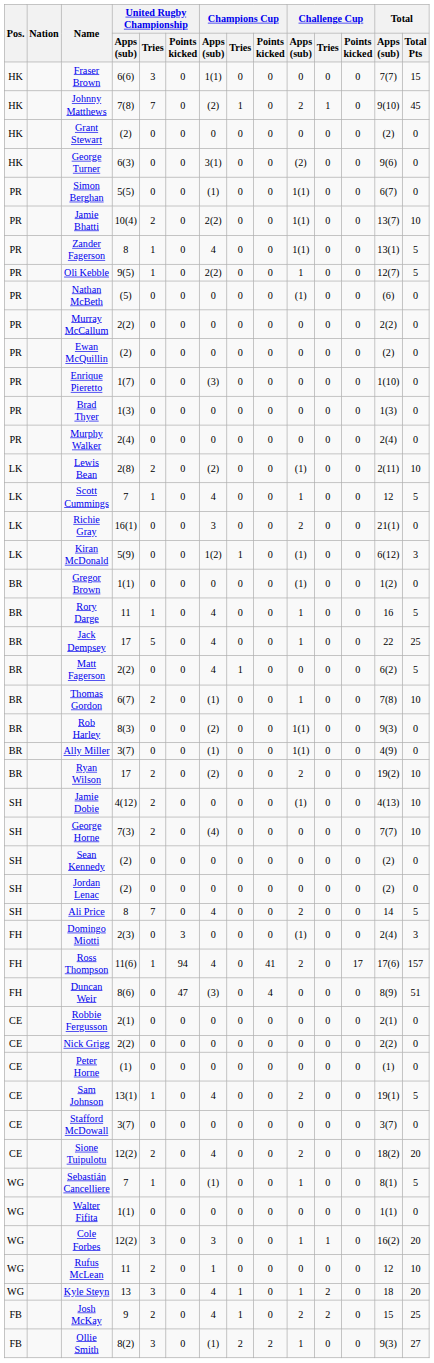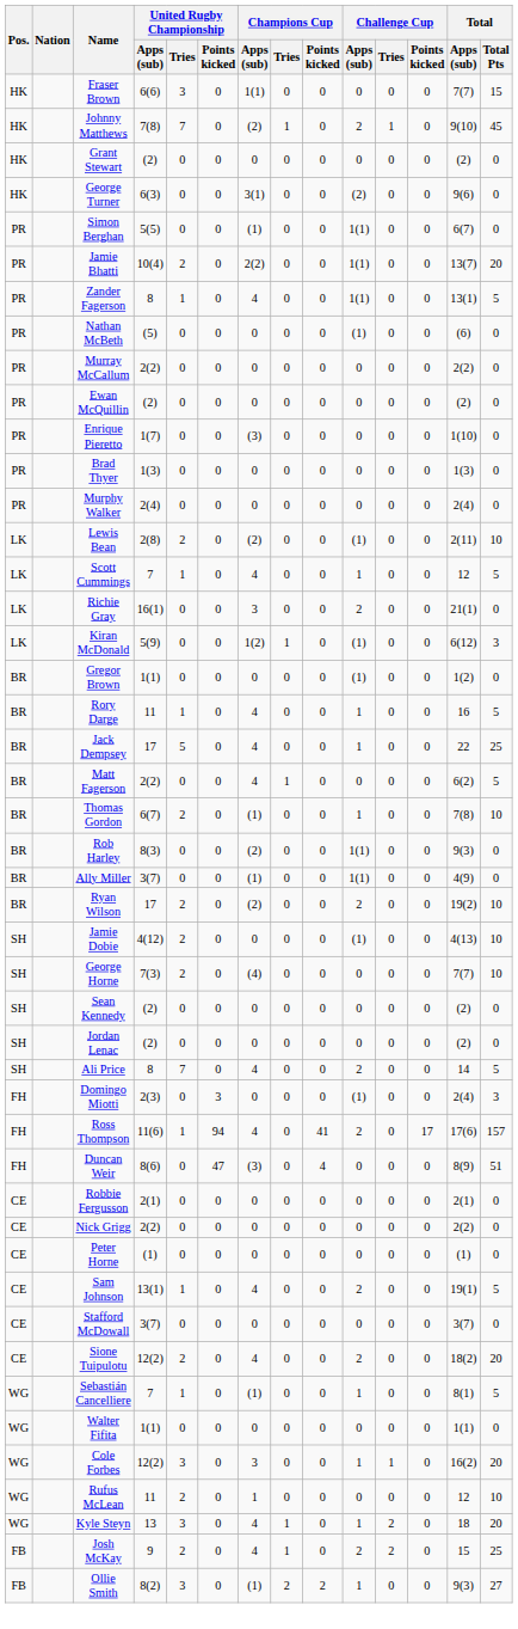 <table class="wikitable" style="font-size: 95%; text-align: center;">
 <tr>
 <th rowspan=2 width=40>Pos.</th>
 <th rowspan=2 width=40>Nation</th>
 <th rowspan=2 width=280>Name</th>
 <th colspan=3 width=130><a href='#'>United Rugby Championship</a></th>
 <th colspan=3 width=130><a href='#'>Champions Cup</a></th>
 <th colspan=3 width=130><a href='#'>Challenge Cup</a></th>
 <th colspan=2>Total</th>
 </tr>
 <tr>
 <th rowspan=1 style="width:60px;">Apps<br>(sub)</th>
 <th rowspan=1 style="width:60px;">Tries</th>
 <th rowspan=1 style="width:60px;">Points<br>kicked</th>
 <th rowspan=1 style="width:60px;">Apps<br>(sub)</th>
 <th rowspan=1 style="width:60px;">Tries</th>
 <th rowspan=1 style="width:60px;">Points<br>kicked</th>
 <th rowspan=1 style="width:60px;">Apps<br>(sub)</th>
 <th rowspan=1 style="width:60px;">Tries</th>
 <th rowspan=1 style="width:60px;">Points<br>kicked</th>
 <th rowspan=1 style="width:60px;">Apps<br>(sub)</th>
 <th rowspan=1 style="width:60px;">Total Pts</th>
 </tr>
 <tr>
 <td>HK</td>
 <td></td>
 <td><a href='#'>Fraser Brown</a></td>
 <td>6(6)</td>
 <td>3</td>
 <td>0</td>
 <td>1(1)</td>
 <td>0</td>
 <td>0</td>
 <td>0</td>
 <td>0</td>
 <td>0</td>
 <td>7(7)</td>
 <td>15</td>
 </tr>
 <tr>
 <td>HK</td>
 <td></td>
 <td><a href='#'>Johnny Matthews</a></td>
 <td>7(8)</td>
 <td>7</td>
 <td>0</td>
 <td>(2)</td>
 <td>1</td>
 <td>0</td>
 <td>2</td>
 <td>1</td>
 <td>0</td>
 <td>9(10)</td>
 <td>45</td>
 </tr>
 <tr>
 <td>HK</td>
 <td></td>
 <td><a href='#'>Grant Stewart</a></td>
 <td>(2)</td>
 <td>0</td>
 <td>0</td>
 <td>0</td>
 <td>0</td>
 <td>0</td>
 <td>0</td>
 <td>0</td>
 <td>0</td>
 <td>(2)</td>
 <td>0</td>
 </tr>
 <tr>
 <td>HK</td>
 <td></td>
 <td><a href='#'>George Turner</a></td>
 <td>6(3)</td>
 <td>0</td>
 <td>0</td>
 <td>3(1)</td>
 <td>0</td>
 <td>0</td>
 <td>(2)</td>
 <td>0</td>
 <td>0</td>
 <td>9(6)</td>
 <td>0</td>
 </tr>
 <tr>
 <td>PR</td>
 <td></td>
 <td><a href='#'>Simon Berghan</a></td>
 <td>5(5)</td>
 <td>0</td>
 <td>0</td>
 <td>(1)</td>
 <td>0</td>
 <td>0</td>
 <td>1(1)</td>
 <td>0</td>
 <td>0</td>
 <td>6(7)</td>
 <td>0</td>
 </tr>
 <tr>
 <td>PR</td>
 <td></td>
 <td><a href='#'>Jamie Bhatti</a></td>
 <td>10(4)</td>
 <td>2</td>
 <td>0</td>
 <td>2(2)</td>
 <td>0</td>
 <td>0</td>
 <td>1(1)</td>
 <td>0</td>
 <td>0</td>
 <td>13(7)</td>
-<td>10</td>
+<td>20</td>
 </tr>
 <tr>
 <td>PR</td>
 <td></td>
 <td><a href='#'>Zander Fagerson</a></td>
 <td>8</td>
 <td>1</td>
 <td>0</td>
 <td>4</td>
 <td>0</td>
 <td>0</td>
 <td>1(1)</td>
 <td>0</td>
 <td>0</td>
 <td>13(1)</td>
-<td>5</td>
-</tr>
-<tr>
-<td>PR</td>
-<td></td>
-<td><a href='#'>Oli Kebble</a></td>
-<td>9(5)</td>
-<td>1</td>
-<td>0</td>
-<td>2(2)</td>
-<td>0</td>
-<td>0</td>
-<td>1</td>
-<td>0</td>
-<td>0</td>
-<td>12(7)</td>
 <td>5</td>
 </tr>
 <tr>
 <td>PR</td>
 <td></td>
 <td><a href='#'>Nathan McBeth</a></td>
 <td>(5)</td>
 <td>0</td>
 <td>0</td>
 <td>0</td>
 <td>0</td>
 <td>0</td>
 <td>(1)</td>
 <td>0</td>
 <td>0</td>
 <td>(6)</td>
 <td>0</td>
 </tr>
 <tr>
 <td>PR</td>
 <td></td>
 <td><a href='#'>Murray McCallum</a></td>
 <td>2(2)</td>
 <td>0</td>
 <td>0</td>
 <td>0</td>
 <td>0</td>
 <td>0</td>
 <td>0</td>
 <td>0</td>
 <td>0</td>
 <td>2(2)</td>
 <td>0</td>
 </tr>
 <tr>
 <td>PR</td>
 <td></td>
 <td><a href='#'>Ewan McQuillin</a></td>
 <td>(2)</td>
 <td>0</td>
 <td>0</td>
 <td>0</td>
 <td>0</td>
 <td>0</td>
 <td>0</td>
 <td>0</td>
 <td>0</td>
 <td>(2)</td>
 <td>0</td>
 </tr>
 <tr>
 <td>PR</td>
 <td></td>
 <td><a href='#'>Enrique Pieretto</a></td>
 <td>1(7)</td>
 <td>0</td>
 <td>0</td>
 <td>(3)</td>
 <td>0</td>
 <td>0</td>
 <td>0</td>
 <td>0</td>
 <td>0</td>
 <td>1(10)</td>
 <td>0</td>
 </tr>
 <tr>
 <td>PR</td>
 <td></td>
 <td><a href='#'>Brad Thyer</a></td>
 <td>1(3)</td>
 <td>0</td>
 <td>0</td>
 <td>0</td>
 <td>0</td>
 <td>0</td>
 <td>0</td>
 <td>0</td>
 <td>0</td>
 <td>1(3)</td>
 <td>0</td>
 </tr>
 <tr>
 <td>PR</td>
 <td></td>
 <td><a href='#'>Murphy Walker</a></td>
 <td>2(4)</td>
 <td>0</td>
 <td>0</td>
 <td>0</td>
 <td>0</td>
 <td>0</td>
 <td>0</td>
 <td>0</td>
 <td>0</td>
 <td>2(4)</td>
 <td>0</td>
 </tr>
 <tr>
 <td>LK</td>
 <td></td>
 <td><a href='#'>Lewis Bean</a></td>
 <td>2(8)</td>
 <td>2</td>
 <td>0</td>
 <td>(2)</td>
 <td>0</td>
 <td>0</td>
 <td>(1)</td>
 <td>0</td>
 <td>0</td>
 <td>2(11)</td>
 <td>10</td>
 </tr>
 <tr>
 <td>LK</td>
 <td></td>
 <td><a href='#'>Scott Cummings</a></td>
 <td>7</td>
 <td>1</td>
 <td>0</td>
 <td>4</td>
 <td>0</td>
 <td>0</td>
 <td>1</td>
 <td>0</td>
 <td>0</td>
 <td>12</td>
 <td>5</td>
 </tr>
 <tr>
 <td>LK</td>
 <td></td>
 <td><a href='#'>Richie Gray</a></td>
 <td>16(1)</td>
 <td>0</td>
 <td>0</td>
 <td>3</td>
 <td>0</td>
 <td>0</td>
 <td>2</td>
 <td>0</td>
 <td>0</td>
 <td>21(1)</td>
 <td>0</td>
 </tr>
 <tr>
 <td>LK</td>
 <td></td>
 <td><a href='#'>Kiran McDonald</a></td>
 <td>5(9)</td>
 <td>0</td>
 <td>0</td>
 <td>1(2)</td>
 <td>1</td>
 <td>0</td>
 <td>(1)</td>
 <td>0</td>
 <td>0</td>
 <td>6(12)</td>
 <td>3</td>
 </tr>
 <tr>
 <td>BR</td>
 <td></td>
 <td><a href='#'>Gregor Brown</a></td>
 <td>1(1)</td>
 <td>0</td>
 <td>0</td>
 <td>0</td>
 <td>0</td>
 <td>0</td>
 <td>(1)</td>
 <td>0</td>
 <td>0</td>
 <td>1(2)</td>
 <td>0</td>
 </tr>
 <tr>
 <td>BR</td>
 <td></td>
 <td><a href='#'>Rory Darge</a></td>
 <td>11</td>
 <td>1</td>
 <td>0</td>
 <td>4</td>
 <td>0</td>
 <td>0</td>
 <td>1</td>
 <td>0</td>
 <td>0</td>
 <td>16</td>
 <td>5</td>
 </tr>
 <tr>
 <td>BR</td>
 <td></td>
 <td><a href='#'>Jack Dempsey</a></td>
 <td>17</td>
 <td>5</td>
 <td>0</td>
 <td>4</td>
 <td>0</td>
 <td>0</td>
 <td>1</td>
 <td>0</td>
 <td>0</td>
 <td>22</td>
 <td>25</td>
 </tr>
 <tr>
 <td>BR</td>
 <td></td>
 <td><a href='#'>Matt Fagerson</a></td>
 <td>2(2)</td>
 <td>0</td>
 <td>0</td>
 <td>4</td>
 <td>1</td>
 <td>0</td>
 <td>0</td>
 <td>0</td>
 <td>0</td>
 <td>6(2)</td>
 <td>5</td>
 </tr>
 <tr>
 <td>BR</td>
 <td></td>
 <td><a href='#'>Thomas Gordon</a></td>
 <td>6(7)</td>
 <td>2</td>
 <td>0</td>
 <td>(1)</td>
 <td>0</td>
 <td>0</td>
 <td>1</td>
 <td>0</td>
 <td>0</td>
 <td>7(8)</td>
 <td>10</td>
 </tr>
 <tr>
 <td>BR</td>
 <td></td>
 <td><a href='#'>Rob Harley</a></td>
 <td>8(3)</td>
 <td>0</td>
 <td>0</td>
 <td>(2)</td>
 <td>0</td>
 <td>0</td>
 <td>1(1)</td>
 <td>0</td>
 <td>0</td>
 <td>9(3)</td>
 <td>0</td>
 </tr>
 <tr>
 <td>BR</td>
 <td></td>
 <td><a href='#'>Ally Miller</a></td>
 <td>3(7)</td>
 <td>0</td>
 <td>0</td>
 <td>(1)</td>
 <td>0</td>
 <td>0</td>
 <td>1(1)</td>
 <td>0</td>
 <td>0</td>
 <td>4(9)</td>
 <td>0</td>
 </tr>
 <tr>
 <td>BR</td>
 <td></td>
 <td><a href='#'>Ryan Wilson</a></td>
 <td>17</td>
 <td>2</td>
 <td>0</td>
 <td>(2)</td>
 <td>0</td>
 <td>0</td>
 <td>2</td>
 <td>0</td>
 <td>0</td>
 <td>19(2)</td>
 <td>10</td>
 </tr>
 <tr>
 <td>SH</td>
 <td></td>
 <td><a href='#'>Jamie Dobie</a></td>
 <td>4(12)</td>
 <td>2</td>
 <td>0</td>
 <td>0</td>
 <td>0</td>
 <td>0</td>
 <td>(1)</td>
 <td>0</td>
 <td>0</td>
 <td>4(13)</td>
 <td>10</td>
 </tr>
 <tr>
 <td>SH</td>
 <td></td>
 <td><a href='#'>George Horne</a></td>
 <td>7(3)</td>
 <td>2</td>
 <td>0</td>
 <td>(4)</td>
 <td>0</td>
 <td>0</td>
 <td>0</td>
 <td>0</td>
 <td>0</td>
 <td>7(7)</td>
 <td>10</td>
 </tr>
 <tr>
 <td>SH</td>
 <td></td>
 <td><a href='#'>Sean Kennedy</a></td>
 <td>(2)</td>
 <td>0</td>
 <td>0</td>
 <td>0</td>
 <td>0</td>
 <td>0</td>
 <td>0</td>
 <td>0</td>
 <td>0</td>
 <td>(2)</td>
 <td>0</td>
 </tr>
 <tr>
 <td>SH</td>
 <td></td>
 <td><a href='#'>Jordan Lenac</a></td>
 <td>(2)</td>
 <td>0</td>
 <td>0</td>
 <td>0</td>
 <td>0</td>
 <td>0</td>
 <td>0</td>
 <td>0</td>
 <td>0</td>
 <td>(2)</td>
 <td>0</td>
 </tr>
 <tr>
 <td>SH</td>
 <td></td>
 <td><a href='#'>Ali Price</a></td>
 <td>8</td>
 <td>7</td>
 <td>0</td>
 <td>4</td>
 <td>0</td>
 <td>0</td>
 <td>2</td>
 <td>0</td>
 <td>0</td>
 <td>14</td>
 <td>5</td>
 </tr>
 <tr>
 <td>FH</td>
 <td></td>
 <td><a href='#'>Domingo Miotti</a></td>
 <td>2(3)</td>
 <td>0</td>
 <td>3</td>
 <td>0</td>
 <td>0</td>
 <td>0</td>
 <td>(1)</td>
 <td>0</td>
 <td>0</td>
 <td>2(4)</td>
 <td>3</td>
 </tr>
 <tr>
 <td>FH</td>
 <td></td>
 <td><a href='#'>Ross Thompson</a></td>
 <td>11(6)</td>
 <td>1</td>
 <td>94</td>
 <td>4</td>
 <td>0</td>
 <td>41</td>
 <td>2</td>
 <td>0</td>
 <td>17</td>
 <td>17(6)</td>
 <td>157</td>
 </tr>
 <tr>
 <td>FH</td>
 <td></td>
 <td><a href='#'>Duncan Weir</a></td>
 <td>8(6)</td>
 <td>0</td>
 <td>47</td>
 <td>(3)</td>
 <td>0</td>
 <td>4</td>
 <td>0</td>
 <td>0</td>
 <td>0</td>
 <td>8(9)</td>
 <td>51</td>
 </tr>
 <tr>
 <td>CE</td>
 <td></td>
 <td><a href='#'>Robbie Fergusson</a></td>
 <td>2(1)</td>
 <td>0</td>
 <td>0</td>
 <td>0</td>
 <td>0</td>
 <td>0</td>
 <td>0</td>
 <td>0</td>
 <td>0</td>
 <td>2(1)</td>
 <td>0</td>
 </tr>
 <tr>
 <td>CE</td>
 <td></td>
 <td><a href='#'>Nick Grigg</a></td>
 <td>2(2)</td>
 <td>0</td>
 <td>0</td>
 <td>0</td>
 <td>0</td>
 <td>0</td>
 <td>0</td>
 <td>0</td>
 <td>0</td>
 <td>2(2)</td>
 <td>0</td>
 </tr>
 <tr>
 <td>CE</td>
 <td></td>
 <td><a href='#'>Peter Horne</a></td>
 <td>(1)</td>
 <td>0</td>
 <td>0</td>
 <td>0</td>
 <td>0</td>
 <td>0</td>
 <td>0</td>
 <td>0</td>
 <td>0</td>
 <td>(1)</td>
 <td>0</td>
 </tr>
 <tr>
 <td>CE</td>
 <td></td>
 <td><a href='#'>Sam Johnson</a></td>
 <td>13(1)</td>
 <td>1</td>
 <td>0</td>
 <td>4</td>
 <td>0</td>
 <td>0</td>
 <td>2</td>
 <td>0</td>
 <td>0</td>
 <td>19(1)</td>
 <td>5</td>
 </tr>
 <tr>
 <td>CE</td>
 <td></td>
 <td><a href='#'>Stafford McDowall</a></td>
 <td>3(7)</td>
 <td>0</td>
 <td>0</td>
 <td>0</td>
 <td>0</td>
 <td>0</td>
 <td>0</td>
 <td>0</td>
 <td>0</td>
 <td>3(7)</td>
 <td>0</td>
 </tr>
 <tr>
 <td>CE</td>
 <td></td>
 <td><a href='#'>Sione Tuipulotu</a></td>
 <td>12(2)</td>
 <td>2</td>
 <td>0</td>
 <td>4</td>
 <td>0</td>
 <td>0</td>
 <td>2</td>
 <td>0</td>
 <td>0</td>
 <td>18(2)</td>
 <td>20</td>
 </tr>
 <tr>
 <td>WG</td>
 <td></td>
 <td><a href='#'>Sebastián Cancelliere</a></td>
 <td>7</td>
 <td>1</td>
 <td>0</td>
 <td>(1)</td>
 <td>0</td>
 <td>0</td>
 <td>1</td>
 <td>0</td>
 <td>0</td>
 <td>8(1)</td>
 <td>5</td>
 </tr>
 <tr>
 <td>WG</td>
 <td></td>
 <td><a href='#'>Walter Fifita</a></td>
 <td>1(1)</td>
 <td>0</td>
 <td>0</td>
 <td>0</td>
 <td>0</td>
 <td>0</td>
 <td>0</td>
 <td>0</td>
 <td>0</td>
 <td>1(1)</td>
 <td>0</td>
 </tr>
 <tr>
 <td>WG</td>
 <td></td>
 <td><a href='#'>Cole Forbes</a></td>
 <td>12(2)</td>
 <td>3</td>
 <td>0</td>
 <td>3</td>
 <td>0</td>
 <td>0</td>
 <td>1</td>
 <td>1</td>
 <td>0</td>
 <td>16(2)</td>
 <td>20</td>
 </tr>
 <tr>
 <td>WG</td>
 <td></td>
 <td><a href='#'>Rufus McLean</a></td>
 <td>11</td>
 <td>2</td>
 <td>0</td>
 <td>1</td>
 <td>0</td>
 <td>0</td>
 <td>0</td>
 <td>0</td>
 <td>0</td>
 <td>12</td>
 <td>10</td>
 </tr>
 <tr>
 <td>WG</td>
 <td></td>
 <td><a href='#'>Kyle Steyn</a></td>
 <td>13</td>
 <td>3</td>
 <td>0</td>
 <td>4</td>
 <td>1</td>
 <td>0</td>
 <td>1</td>
 <td>2</td>
 <td>0</td>
 <td>18</td>
 <td>20</td>
 </tr>
 <tr>
 <td>FB</td>
 <td></td>
 <td><a href='#'>Josh McKay</a></td>
 <td>9</td>
 <td>2</td>
 <td>0</td>
 <td>4</td>
 <td>1</td>
 <td>0</td>
 <td>2</td>
 <td>2</td>
 <td>0</td>
 <td>15</td>
 <td>25</td>
 </tr>
 <tr>
 <td>FB</td>
 <td></td>
 <td><a href='#'>Ollie Smith</a></td>
 <td>8(2)</td>
 <td>3</td>
 <td>0</td>
 <td>(1)</td>
 <td>2</td>
 <td>2</td>
 <td>1</td>
 <td>0</td>
 <td>0</td>
 <td>9(3)</td>
 <td>27</td>
 </tr>
 </table>
